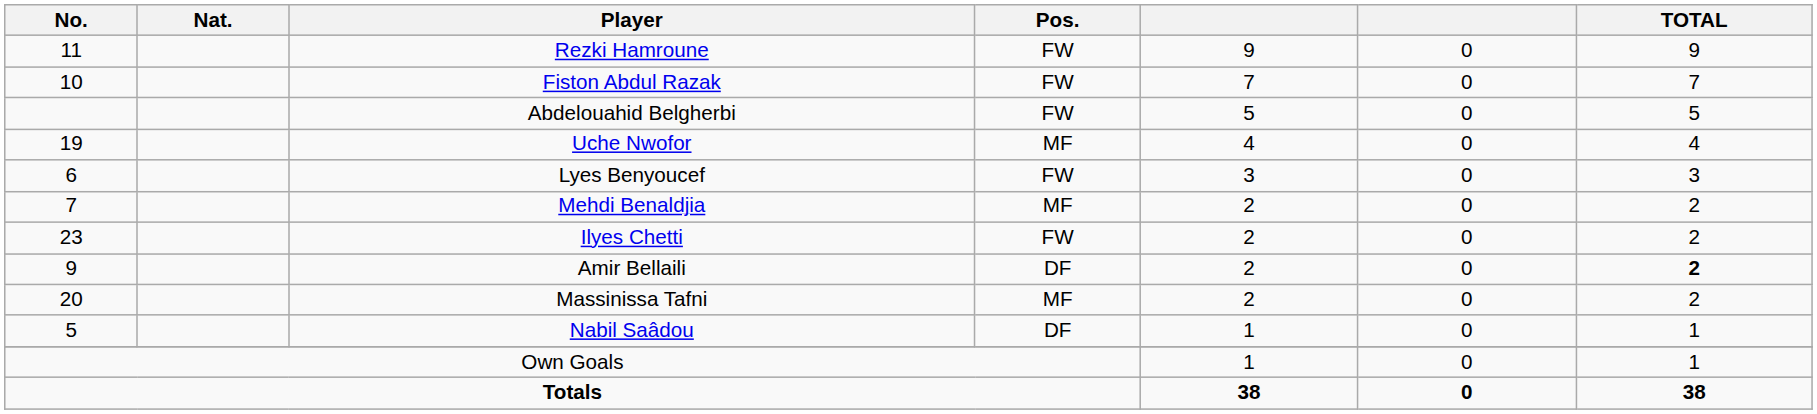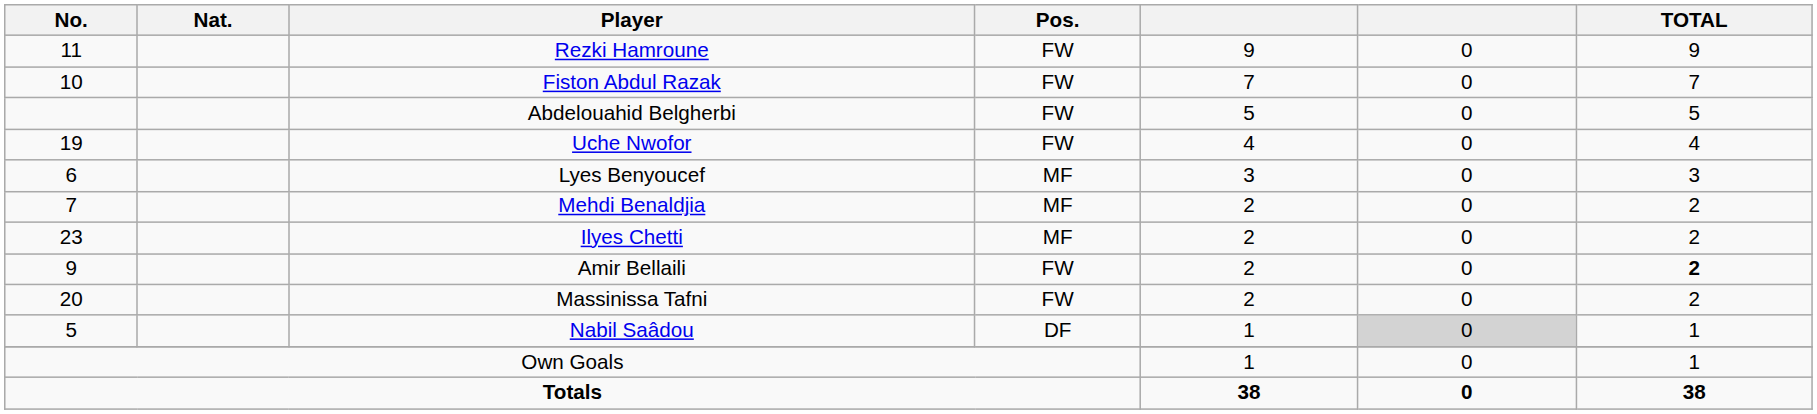 <table class="wikitable sortable alternance"  style="font-size:85%; text-align:center; line-height:14px; width:60%;">
 <tr>
 <th width=10>No.</th>
 <th width=10>Nat.</th>
 <th width=140>Player</th>
 <th width=10>Pos.</th>
 <th width=40></th>
 <th width=40></th>
 <th width=10>TOTAL</th>
 </tr>
 <tr>
 <td>11</td>
 <td></td>
 <td><a href='#'>Rezki Hamroune</a></td>
 <td>FW</td>
 <td>9</td>
 <td>0</td>
 <td>9</td>
 </tr>
 <tr>
 <td>10</td>
 <td></td>
 <td><a href='#'>Fiston Abdul Razak</a></td>
 <td>FW</td>
 <td>7</td>
 <td>0</td>
 <td>7</td>
 </tr>
 <tr>
 <td></td>
 <td></td>
 <td>Abdelouahid Belgherbi</td>
 <td>FW</td>
 <td>5</td>
 <td>0</td>
 <td>5</td>
 </tr>
 <tr>
 <td>19</td>
 <td></td>
 <td><a href='#'>Uche Nwofor</a></td>
-<td>MF</td>
+<td>FW</td>
 <td>4</td>
 <td>0</td>
 <td>4</td>
 </tr>
 <tr>
 <td>6</td>
 <td></td>
 <td>Lyes Benyoucef</td>
-<td>FW</td>
+<td>MF</td>
 <td>3</td>
 <td>0</td>
 <td>3</td>
 </tr>
 <tr>
 <td>7</td>
 <td></td>
 <td><a href='#'>Mehdi Benaldjia</a></td>
 <td>MF</td>
 <td>2</td>
 <td>0</td>
 <td>2</td>
 </tr>
 <tr>
 <td>23</td>
 <td></td>
 <td><a href='#'>Ilyes Chetti</a></td>
-<td>FW</td>
+<td>MF</td>
 <td>2</td>
 <td>0</td>
 <td>2</td>
 </tr>
 <tr>
 <td>9</td>
 <td></td>
 <td>Amir Bellaili</td>
-<td>DF</td>
+<td>FW</td>
 <td>2</td>
 <td>0</td>
 <td><strong>2</strong></td>
 </tr>
 <tr>
 <td>20</td>
 <td></td>
 <td>Massinissa Tafni</td>
-<td>MF</td>
+<td>FW</td>
 <td>2</td>
 <td>0</td>
 <td>2</td>
 </tr>
 <tr>
 <td>5</td>
 <td></td>
 <td><a href='#'>Nabil Saâdou</a></td>
 <td>DF</td>
 <td>1</td>
-<td>0</td>
+<td style="background: lightgrey;">0</td>
 <td>1</td>
 </tr>
 <tr>
 </tr>
 <tr class="sortbottom">
 <td colspan="4">Own Goals</td>
 <td>1</td>
 <td>0</td>
 <td>1</td>
 </tr>
 <tr class="sortbottom">
 <td colspan="4"><strong>Totals</strong></td>
 <td><strong>38</strong></td>
 <td><strong>0</strong></td>
 <td><strong>38</strong></td>
 </tr>
 </table>
